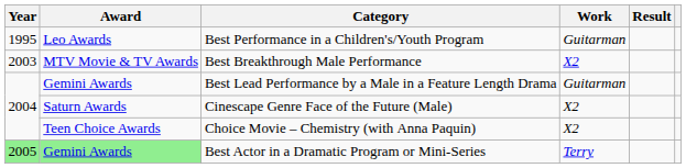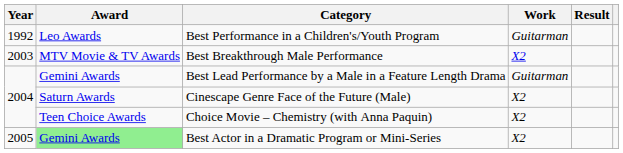 <table class="wikitable sortable plainrowheaders">
 <tr>
 <th>Year</th>
 <th>Award</th>
 <th>Category</th>
 <th>Work</th>
 <th>Result</th>
 <th class="unsortable"></th>
 </tr>
 <tr>
-<td>1995</td>
+<td>1992</td>
 <td><a href='#'>Leo Awards</a></td>
 <td>Best Performance in a Children's/Youth Program</td>
 <td><em>Guitarman</em></td>
 <td></td>
 <td></td>
 </tr>
 <tr>
 <td>2003</td>
 <td><a href='#'>MTV Movie & TV Awards</a></td>
 <td>Best Breakthrough Male Performance</td>
 <td><em><a href='#'>X2</a></em></td>
 <td></td>
 <td></td>
 </tr>
 <tr>
 <td rowspan="3">2004</td>
 <td><a href='#'>Gemini Awards</a></td>
 <td>Best Lead Performance by a Male in a Feature Length Drama</td>
 <td><em>Guitarman</em></td>
 <td></td>
 <td></td>
 </tr>
 <tr>
 <td><a href='#'>Saturn Awards</a></td>
 <td>Cinescape Genre Face of the Future (Male)</td>
 <td><em>X2</em></td>
 <td></td>
 <td></td>
 </tr>
 <tr>
 <td><a href='#'>Teen Choice Awards</a></td>
 <td>Choice Movie – Chemistry (with Anna Paquin)</td>
 <td><em>X2</em></td>
 <td></td>
 <td></td>
 </tr>
 <tr>
-<td style="background: lightgreen;">2005</td>
+<td>2005</td>
 <td style="background: lightgreen;"><a href='#'>Gemini Awards</a></td>
 <td>Best Actor in a Dramatic Program or Mini‑Series</td>
-<td><em><a href='#'>Terry</a></em></td>
+<td><em>X2</em></td>
 <td></td>
 <td></td>
 </tr>
 </table>
